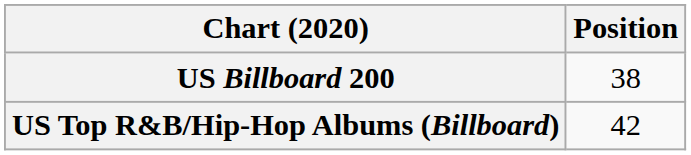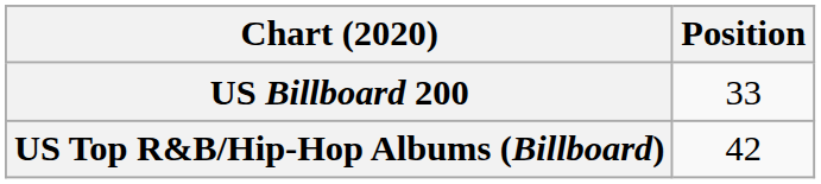 <table class="wikitable sortable plainrowheaders" style="text-align:center">
 <tr>
 <th scope="col">Chart (2020)</th>
 <th scope="col">Position</th>
 </tr>
 <tr>
 <th scope="row">US <em>Billboard</em> 200</th>
-<td>38</td>
+<td>33</td>
 </tr>
 <tr>
 <th scope="row">US Top R&B/Hip-Hop Albums (<em>Billboard</em>)</th>
 <td>42</td>
 </tr>
 </table>
